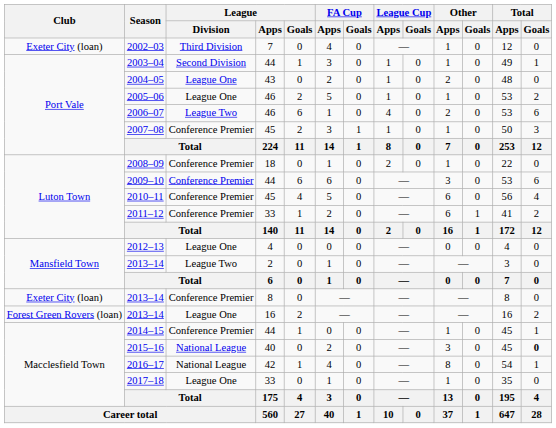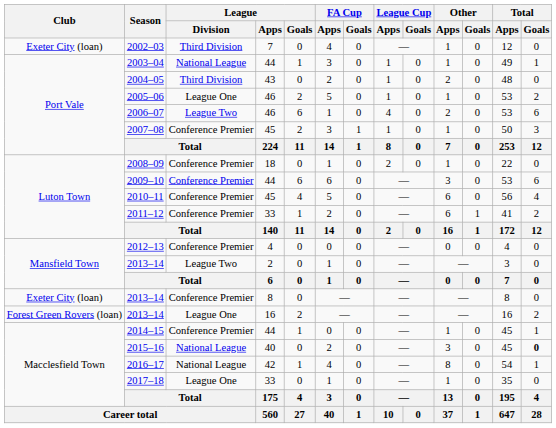 <table class="wikitable" style="text-align:center;">
 <tr>
 <th rowspan="2">Club</th>
 <th rowspan="2">Season</th>
 <th colspan="3">League</th>
 <th colspan="2"><a href='#'>FA Cup</a></th>
 <th colspan="2"><a href='#'>League Cup</a></th>
 <th colspan="2">Other</th>
 <th colspan="2">Total</th>
 </tr>
 <tr>
 <th>Division</th>
 <th>Apps</th>
 <th>Goals</th>
 <th>Apps</th>
 <th>Goals</th>
 <th>Apps</th>
 <th>Goals</th>
 <th>Apps</th>
 <th>Goals</th>
 <th>Apps</th>
 <th>Goals</th>
 </tr>
 <tr>
 <td><a href='#'>Exeter City</a> (loan)</td>
 <td><a href='#'>2002–03</a></td>
 <td><a href='#'>Third Division</a></td>
 <td>7</td>
 <td>0</td>
 <td>4</td>
 <td>0</td>
 <td colspan="2">—</td>
 <td>1</td>
 <td>0</td>
 <td>12</td>
 <td>0</td>
 </tr>
 <tr>
 <td rowspan="6"><a href='#'>Port Vale</a></td>
 <td><a href='#'>2003–04</a></td>
-<td><a href='#'>Second Division</a></td>
+<td><a href='#'>National League</a></td>
 <td>44</td>
 <td>1</td>
 <td>3</td>
 <td>0</td>
 <td>1</td>
 <td>0</td>
 <td>1</td>
 <td>0</td>
 <td>49</td>
 <td>1</td>
 </tr>
 <tr>
 <td><a href='#'>2004–05</a></td>
-<td><a href='#'>League One</a></td>
+<td><a href='#'>Third Division</a></td>
 <td>43</td>
 <td>0</td>
 <td>2</td>
 <td>0</td>
 <td>1</td>
 <td>0</td>
 <td>2</td>
 <td>0</td>
 <td>48</td>
 <td>0</td>
 </tr>
 <tr>
 <td><a href='#'>2005–06</a></td>
 <td>League One</td>
 <td>46</td>
 <td>2</td>
 <td>5</td>
 <td>0</td>
 <td>1</td>
 <td>0</td>
 <td>1</td>
 <td>0</td>
 <td>53</td>
 <td>2</td>
 </tr>
 <tr>
 <td><a href='#'>2006–07</a></td>
 <td><a href='#'>League Two</a></td>
 <td>46</td>
 <td>6</td>
 <td>1</td>
 <td>0</td>
 <td>4</td>
 <td>0</td>
 <td>2</td>
 <td>0</td>
 <td>53</td>
 <td>6</td>
 </tr>
 <tr>
 <td><a href='#'>2007–08</a></td>
 <td>Conference Premier</td>
 <td>45</td>
 <td>2</td>
 <td>3</td>
 <td>1</td>
 <td>1</td>
 <td>0</td>
 <td>1</td>
 <td>0</td>
 <td>50</td>
 <td>3</td>
 </tr>
 <tr>
 <th colspan="2">Total</th>
 <th>224</th>
 <th>11</th>
 <th>14</th>
 <th>1</th>
 <th>8</th>
 <th>0</th>
 <th>7</th>
 <th>0</th>
 <th>253</th>
 <th>12</th>
 </tr>
 <tr>
 <td rowspan="5"><a href='#'>Luton Town</a></td>
 <td><a href='#'>2008–09</a></td>
 <td>Conference Premier</td>
 <td>18</td>
 <td>0</td>
 <td>1</td>
 <td>0</td>
 <td>2</td>
 <td>0</td>
 <td>1</td>
 <td>0</td>
 <td>22</td>
 <td>0</td>
 </tr>
 <tr>
 <td><a href='#'>2009–10</a></td>
 <td><a href='#'>Conference Premier</a></td>
 <td>44</td>
 <td>6</td>
 <td>6</td>
 <td>0</td>
 <td colspan="2">—</td>
 <td>3</td>
 <td>0</td>
 <td>53</td>
 <td>6</td>
 </tr>
 <tr>
 <td><a href='#'>2010–11</a></td>
 <td>Conference Premier</td>
 <td>45</td>
 <td>4</td>
 <td>5</td>
 <td>0</td>
 <td colspan="2">—</td>
 <td>6</td>
 <td>0</td>
 <td>56</td>
 <td>4</td>
 </tr>
 <tr>
 <td><a href='#'>2011–12</a></td>
 <td>Conference Premier</td>
 <td>33</td>
 <td>1</td>
 <td>2</td>
 <td>0</td>
 <td colspan="2">—</td>
 <td>6</td>
 <td>1</td>
 <td>41</td>
 <td>2</td>
 </tr>
 <tr>
 <th colspan="2">Total</th>
 <th>140</th>
 <th>11</th>
 <th>14</th>
 <th>0</th>
 <th>2</th>
 <th>0</th>
 <th>16</th>
 <th>1</th>
 <th>172</th>
 <th>12</th>
 </tr>
 <tr>
 <td rowspan="3"><a href='#'>Mansfield Town</a></td>
 <td><a href='#'>2012–13</a></td>
-<td>League One</td>
+<td>Conference Premier</td>
 <td>4</td>
 <td>0</td>
 <td>0</td>
 <td>0</td>
 <td colspan="2">—</td>
 <td>0</td>
 <td>0</td>
 <td>4</td>
 <td>0</td>
 </tr>
 <tr>
 <td><a href='#'>2013–14</a></td>
 <td>League Two</td>
 <td>2</td>
 <td>0</td>
 <td>1</td>
 <td>0</td>
 <td colspan="2">—</td>
 <td colspan="2">—</td>
 <td>3</td>
 <td>0</td>
 </tr>
 <tr>
 <th colspan="2">Total</th>
 <th>6</th>
 <th>0</th>
 <th>1</th>
 <th>0</th>
 <th colspan="2">—</th>
 <th>0</th>
 <th>0</th>
 <th>7</th>
 <th>0</th>
 </tr>
 <tr>
 <td><a href='#'>Exeter City</a> (loan)</td>
 <td><a href='#'>2013–14</a></td>
 <td>Conference Premier</td>
 <td>8</td>
 <td>0</td>
 <td colspan="2">—</td>
 <td colspan="2">—</td>
 <td colspan="2">—</td>
 <td>8</td>
 <td>0</td>
 </tr>
 <tr>
 <td><a href='#'>Forest Green Rovers</a> (loan)</td>
 <td><a href='#'>2013–14</a></td>
 <td>League One</td>
 <td>16</td>
 <td>2</td>
 <td colspan="2">—</td>
 <td colspan="2">—</td>
 <td colspan="2">—</td>
 <td>16</td>
 <td>2</td>
 </tr>
 <tr>
 <td rowspan="5">Macclesfield Town</td>
 <td><a href='#'>2014–15</a></td>
 <td>Conference Premier</td>
 <td>44</td>
 <td>1</td>
 <td>0</td>
 <td>0</td>
 <td colspan="2">—</td>
 <td>1</td>
 <td>0</td>
 <td>45</td>
 <td>1</td>
 </tr>
 <tr>
 <td><a href='#'>2015–16</a></td>
 <td><a href='#'>National League</a></td>
 <td>40</td>
 <td>0</td>
 <td>2</td>
 <td>0</td>
 <td colspan="2">—</td>
 <td>3</td>
 <td>0</td>
 <td>45</td>
 <td><strong>0</strong></td>
 </tr>
 <tr>
 <td><a href='#'>2016–17</a></td>
 <td>National League</td>
 <td>42</td>
 <td>1</td>
 <td>4</td>
 <td>0</td>
 <td colspan="2">—</td>
 <td>8</td>
 <td>0</td>
 <td>54</td>
 <td>1</td>
 </tr>
 <tr>
 <td><a href='#'>2017–18</a></td>
 <td>League One</td>
 <td>33</td>
 <td>0</td>
 <td>1</td>
 <td>0</td>
 <td colspan="2">—</td>
 <td>1</td>
 <td>0</td>
 <td>35</td>
 <td>0</td>
 </tr>
 <tr>
 <th colspan="2">Total</th>
 <th>175</th>
 <th>4</th>
 <th>3</th>
 <th>0</th>
 <th colspan="2">—</th>
 <th>13</th>
 <th>0</th>
 <th>195</th>
 <th>4</th>
 </tr>
 <tr>
 <th colspan="3">Career total</th>
 <th>560</th>
 <th>27</th>
 <th>40</th>
 <th>1</th>
 <th>10</th>
 <th>0</th>
 <th>37</th>
 <th>1</th>
 <th>647</th>
 <th>28</th>
 </tr>
 </table>
